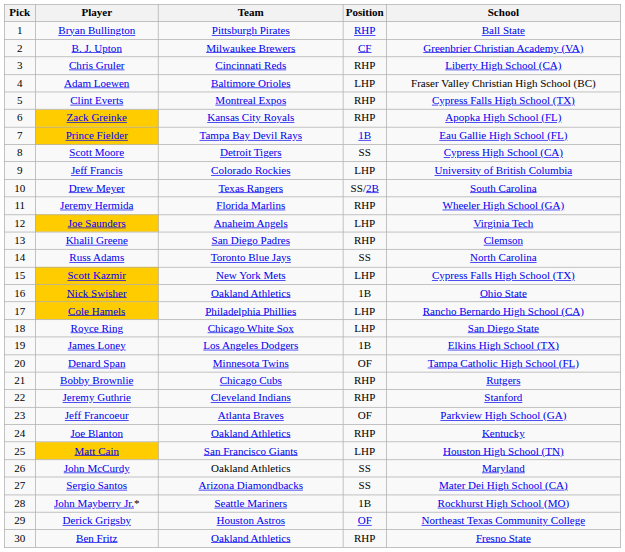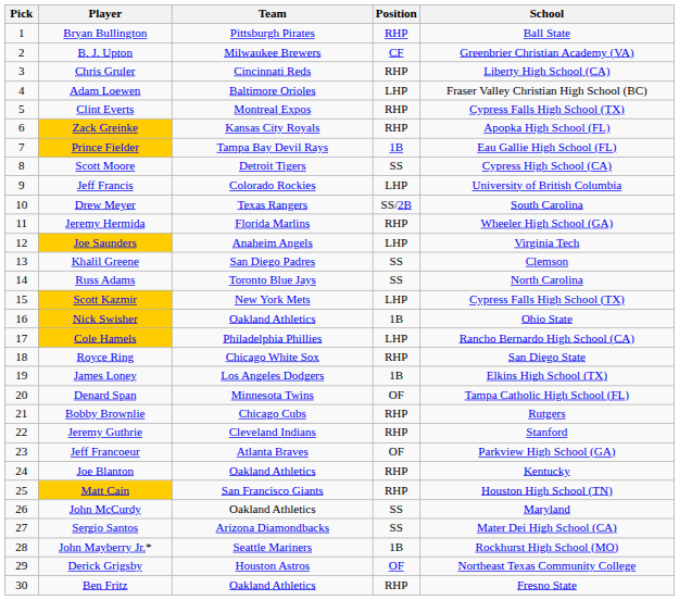 <table class="wikitable" style="text-align:center">
 <tr>
 <th style="width:5%;">Pick</th>
 <th style="width:20%;">Player</th>
 <th style="width:30%;">Team</th>
 <th style="width:7%;">Position</th>
 <th style="width:38%;">School</th>
 </tr>
 <tr>
 <td>1</td>
 <td><a href='#'>Bryan Bullington</a></td>
 <td><a href='#'>Pittsburgh Pirates</a></td>
 <td><a href='#'>RHP</a></td>
 <td><a href='#'>Ball State</a></td>
 </tr>
 <tr>
 <td>2</td>
 <td><a href='#'>B. J. Upton</a></td>
 <td><a href='#'>Milwaukee Brewers</a></td>
 <td><a href='#'>CF</a></td>
 <td><a href='#'>Greenbrier Christian Academy (VA)</a></td>
 </tr>
 <tr>
 <td>3</td>
 <td><a href='#'>Chris Gruler</a></td>
 <td><a href='#'>Cincinnati Reds</a></td>
 <td>RHP</td>
 <td><a href='#'>Liberty High School (CA)</a></td>
 </tr>
 <tr>
 <td>4</td>
 <td><a href='#'>Adam Loewen</a></td>
 <td><a href='#'>Baltimore Orioles</a></td>
 <td>LHP</td>
 <td>Fraser Valley Christian High School (BC)</td>
 </tr>
 <tr>
 <td>5</td>
 <td><a href='#'>Clint Everts</a></td>
 <td><a href='#'>Montreal Expos</a></td>
 <td>RHP</td>
 <td><a href='#'>Cypress Falls High School (TX)</a></td>
 </tr>
 <tr>
 <td>6</td>
 <td style="background:#fc0;"><a href='#'>Zack Greinke</a></td>
 <td><a href='#'>Kansas City Royals</a></td>
 <td>RHP</td>
 <td><a href='#'>Apopka High School (FL)</a></td>
 </tr>
 <tr>
 <td>7</td>
 <td style="background:#fc0;"><a href='#'>Prince Fielder</a></td>
 <td><a href='#'>Tampa Bay Devil Rays</a></td>
 <td><a href='#'>1B</a></td>
 <td><a href='#'>Eau Gallie High School (FL)</a></td>
 </tr>
 <tr>
 <td>8</td>
 <td><a href='#'>Scott Moore</a></td>
 <td><a href='#'>Detroit Tigers</a></td>
 <td>SS</td>
 <td><a href='#'>Cypress High School (CA)</a></td>
 </tr>
 <tr>
 <td>9</td>
 <td><a href='#'>Jeff Francis</a></td>
 <td><a href='#'>Colorado Rockies</a></td>
 <td>LHP</td>
 <td><a href='#'>University of British Columbia</a></td>
 </tr>
 <tr>
 <td>10</td>
 <td><a href='#'>Drew Meyer</a></td>
 <td><a href='#'>Texas Rangers</a></td>
 <td>SS/<a href='#'>2B</a></td>
 <td><a href='#'>South Carolina</a></td>
 </tr>
 <tr>
 <td>11</td>
 <td><a href='#'>Jeremy Hermida</a></td>
 <td><a href='#'>Florida Marlins</a></td>
 <td>RHP</td>
 <td><a href='#'>Wheeler High School (GA)</a></td>
 </tr>
 <tr>
 <td>12</td>
 <td style="background:#fc0;"><a href='#'>Joe Saunders</a></td>
 <td><a href='#'>Anaheim Angels</a></td>
 <td>LHP</td>
 <td><a href='#'>Virginia Tech</a></td>
 </tr>
 <tr>
 <td>13</td>
 <td><a href='#'>Khalil Greene</a></td>
 <td><a href='#'>San Diego Padres</a></td>
-<td>RHP</td>
+<td>SS</td>
 <td><a href='#'>Clemson</a></td>
 </tr>
 <tr>
 <td>14</td>
 <td><a href='#'>Russ Adams</a></td>
 <td><a href='#'>Toronto Blue Jays</a></td>
 <td>SS</td>
 <td><a href='#'>North Carolina</a></td>
 </tr>
 <tr>
 <td>15</td>
 <td style="background:#fc0;"><a href='#'>Scott Kazmir</a></td>
 <td><a href='#'>New York Mets</a></td>
 <td>LHP</td>
 <td><a href='#'>Cypress Falls High School (TX)</a></td>
 </tr>
 <tr>
 <td>16</td>
 <td style="background:#fc0;"><a href='#'>Nick Swisher</a></td>
 <td><a href='#'>Oakland Athletics</a></td>
 <td>1B</td>
 <td><a href='#'>Ohio State</a></td>
 </tr>
 <tr>
 <td>17</td>
 <td style="background:#fc0;"><a href='#'>Cole Hamels</a></td>
 <td><a href='#'>Philadelphia Phillies</a></td>
 <td>LHP</td>
 <td><a href='#'>Rancho Bernardo High School (CA)</a></td>
 </tr>
 <tr>
 <td>18</td>
 <td><a href='#'>Royce Ring</a></td>
 <td><a href='#'>Chicago White Sox</a></td>
-<td>LHP</td>
+<td>RHP</td>
 <td><a href='#'>San Diego State</a></td>
 </tr>
 <tr>
 <td>19</td>
 <td><a href='#'>James Loney</a></td>
 <td><a href='#'>Los Angeles Dodgers</a></td>
 <td>1B</td>
 <td><a href='#'>Elkins High School (TX)</a></td>
 </tr>
 <tr>
 <td>20</td>
 <td><a href='#'>Denard Span</a></td>
 <td><a href='#'>Minnesota Twins</a></td>
 <td>OF</td>
 <td><a href='#'>Tampa Catholic High School (FL)</a></td>
 </tr>
 <tr>
 <td>21</td>
 <td><a href='#'>Bobby Brownlie</a></td>
 <td><a href='#'>Chicago Cubs</a></td>
 <td>RHP</td>
 <td><a href='#'>Rutgers</a></td>
 </tr>
 <tr>
 <td>22</td>
 <td><a href='#'>Jeremy Guthrie</a></td>
 <td><a href='#'>Cleveland Indians</a></td>
 <td>RHP</td>
 <td><a href='#'>Stanford</a></td>
 </tr>
 <tr>
 <td>23</td>
 <td><a href='#'>Jeff Francoeur</a></td>
 <td><a href='#'>Atlanta Braves</a></td>
 <td>OF</td>
 <td><a href='#'>Parkview High School (GA)</a></td>
 </tr>
 <tr>
 <td>24</td>
 <td><a href='#'>Joe Blanton</a></td>
 <td><a href='#'>Oakland Athletics</a></td>
 <td>RHP</td>
 <td><a href='#'>Kentucky</a></td>
 </tr>
 <tr>
 <td>25</td>
 <td style="background:#fc0;"><a href='#'>Matt Cain</a></td>
 <td><a href='#'>San Francisco Giants</a></td>
-<td>LHP</td>
+<td>RHP</td>
 <td><a href='#'>Houston High School (TN)</a></td>
 </tr>
 <tr>
 <td>26</td>
 <td><a href='#'>John McCurdy</a></td>
 <td>Oakland Athletics</td>
 <td>SS</td>
 <td><a href='#'>Maryland</a></td>
 </tr>
 <tr>
 <td>27</td>
 <td><a href='#'>Sergio Santos</a></td>
 <td><a href='#'>Arizona Diamondbacks</a></td>
 <td>SS</td>
 <td><a href='#'>Mater Dei High School (CA)</a></td>
 </tr>
 <tr>
 <td>28</td>
 <td><a href='#'>John Mayberry Jr.</a>*</td>
 <td><a href='#'>Seattle Mariners</a></td>
 <td>1B</td>
 <td><a href='#'>Rockhurst High School (MO)</a></td>
 </tr>
 <tr>
 <td>29</td>
 <td><a href='#'>Derick Grigsby</a></td>
 <td><a href='#'>Houston Astros</a></td>
 <td><a href='#'>OF</a></td>
 <td><a href='#'>Northeast Texas Community College</a></td>
 </tr>
 <tr>
 <td>30</td>
 <td><a href='#'>Ben Fritz</a></td>
 <td><a href='#'>Oakland Athletics</a></td>
 <td>RHP</td>
 <td><a href='#'>Fresno State</a></td>
 </tr>
 </table>
